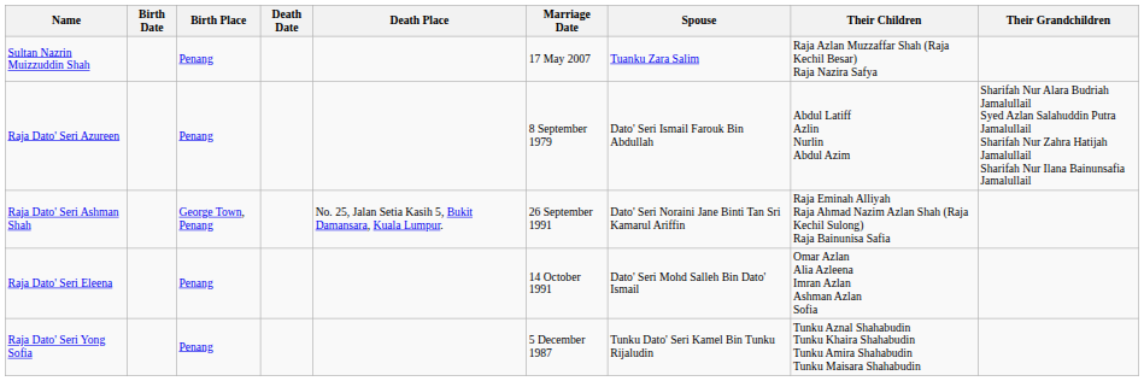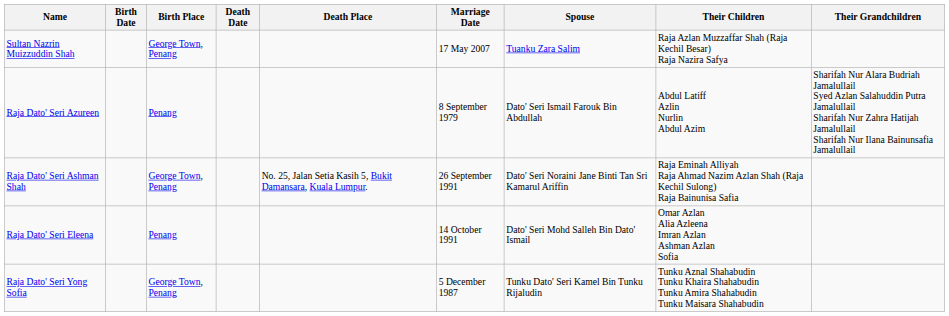 <table class= "wikitable">
 <tr>
 <th>Name</th>
 <th>Birth Date</th>
 <th>Birth Place</th>
 <th>Death Date</th>
 <th>Death Place</th>
 <th !colspan="2">Marriage <br> Date</th>
 <th>Spouse</th>
 <th>Their Children</th>
 <th>Their Grandchildren</th>
 </tr>
 <tr>
 <td><a href='#'>Sultan Nazrin Muizzuddin Shah</a></td>
 <td></td>
-<td><a href='#'>Penang</a></td>
+<td><a href='#'>George Town</a>, <a href='#'>Penang</a></td>
 <td></td>
 <td></td>
 <td>17 May 2007</td>
 <td><a href='#'>Tuanku Zara Salim</a></td>
 <td>Raja Azlan Muzzaffar Shah (Raja Kechil Besar) <br> Raja Nazira Safya</td>
 </tr>
 <tr>
 <td><a href='#'>Raja Dato' Seri Azureen</a></td>
 <td></td>
 <td><a href='#'>Penang</a></td>
 <td></td>
 <td></td>
 <td>8 September 1979</td>
 <td>Dato' Seri Ismail Farouk Bin Abdullah</td>
 <td>Abdul Latiff <br> Azlin <br> Nurlin <br> Abdul Azim</td>
 <td>Sharifah Nur Alara Budriah Jamalullail <br> Syed Azlan Salahuddin Putra Jamalullail <br> Sharifah Nur Zahra Hatijah Jamalullail <br> Sharifah Nur Ilana Bainunsafia Jamalullail</td>
 </tr>
 <tr>
 <td><a href='#'>Raja Dato' Seri Ashman Shah</a></td>
 <td></td>
 <td><a href='#'>George Town</a>, <a href='#'>Penang</a></td>
 <td></td>
 <td>No. 25, Jalan Setia Kasih 5, <a href='#'>Bukit Damansara</a>, <a href='#'>Kuala Lumpur</a>.</td>
 <td>26 September 1991</td>
 <td>Dato' Seri Noraini Jane Binti Tan Sri Kamarul Ariffin</td>
 <td>Raja Eminah Alliyah <br> Raja Ahmad Nazim Azlan Shah (Raja Kechil Sulong)<br> Raja Bainunisa Safia</td>
 <td></td>
 </tr>
 <tr>
 <td><a href='#'>Raja Dato' Seri Eleena</a></td>
 <td></td>
 <td><a href='#'>Penang</a></td>
 <td></td>
 <td></td>
 <td>14 October 1991</td>
 <td>Dato' Seri Mohd Salleh Bin Dato' Ismail</td>
 <td>Omar Azlan <br> Alia Azleena<br>Imran Azlan<br>Ashman Azlan <br> Sofia</td>
 <td></td>
 </tr>
 <tr>
 <td><a href='#'>Raja Dato' Seri Yong Sofia</a></td>
 <td></td>
-<td><a href='#'>Penang</a></td>
+<td><a href='#'>George Town</a>, <a href='#'>Penang</a></td>
 <td></td>
 <td></td>
 <td>5 December 1987</td>
 <td>Tunku Dato' Seri Kamel Bin Tunku Rijaludin</td>
 <td>Tunku Aznal Shahabudin<br>Tunku Khaira Shahabudin <br> Tunku Amira Shahabudin <br> Tunku Maisara Shahabudin</td>
 <td></td>
 </tr>
 </table>
